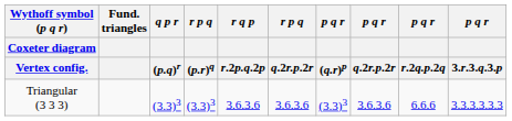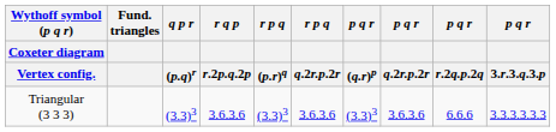 <table class="wikitable">
 <tr>
 <th><a href='#'>Wythoff symbol</a><br>(<em>p q r</em>)</th>
 <th>Fund.<br>triangles</th>
 <th><em>q</em>  <em>p r</em></th>
+<th><em>r q</em>  <em>p</em></th>
 <th><em>r</em>  <em>p q</em></th>
-<th><em>r q</em>  <em>p</em></th>
 <th><em>r p</em>  <em>q</em></th>
 <th><em>p</em>  <em>q r</em></th>
 <th><em>p q</em>  <em>r</em></th>
 <th><em>p q r</em> </th>
 <th> <em>p q r</em></th>
 </tr>
 <tr>
 <th><a href='#'>Coxeter diagram</a></th>
 <th></th>
 <th></th>
 <th></th>
 <th></th>
 <th></th>
 <th></th>
 <th></th>
 <th></th>
 <th></th>
 </tr>
 <tr>
 <th><a href='#'>Vertex config.</a></th>
 <th></th>
 <th>(<em>p.q</em>)<sup><em>r</em></sup></th>
+<th><em>r</em>.2<em>p.q</em>.2<em>p</em></th>
 <th>(<em>p.r</em>)<sup><em>q</em></sup></th>
-<th><em>r</em>.2<em>p.q</em>.2<em>p</em></th>
 <th><em>q</em>.2<em>r.p</em>.2<em>r</em></th>
 <th>(<em>q.r</em>)<sup><em>p</em></sup></th>
 <th><em>q</em>.2<em>r.p</em>.2<em>r</em></th>
 <th><em>r</em>.2<em>q.p</em>.2<em>q</em></th>
 <th>3.<em>r</em>.3.<em>q</em>.3.<em>p</em></th>
 </tr>
 <tr align=center>
 <td>Triangular<br>(3 3 3)</td>
 <td><br></td>
 <td><br><a href='#'>(3.3)<sup>3</sup></a></td>
+<td><br><a href='#'>3.6.3.6</a></td>
 <td><br><a href='#'>(3.3)<sup>3</sup></a></td>
-<td><br><a href='#'>3.6.3.6</a></td>
 <td><br><a href='#'>3.6.3.6</a></td>
 <td><br><a href='#'>(3.3)<sup>3</sup></a></td>
 <td><br><a href='#'>3.6.3.6</a></td>
 <td><br><a href='#'>6.6.6</a></td>
 <td><br><a href='#'>3.3.3.3.3.3</a></td>
 </tr>
 </table>
